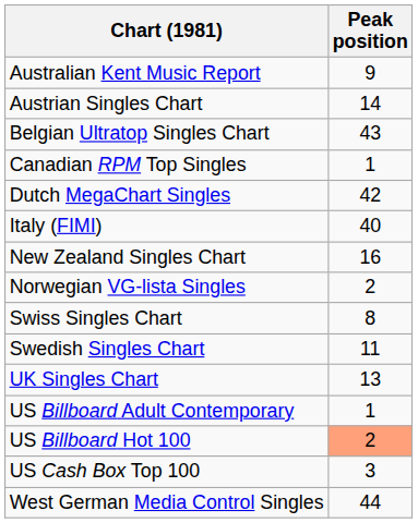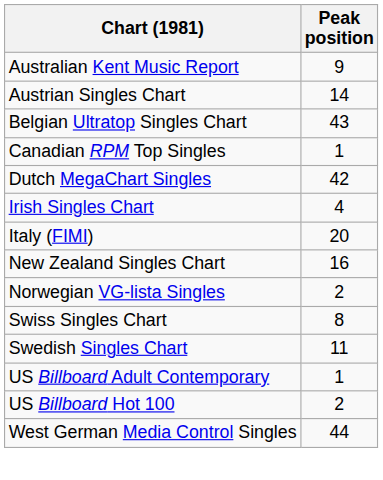 <table class="wikitable sortable">
 <tr>
 <th>Chart (1981)</th>
 <th>Peak<br>position</th>
 </tr>
 <tr>
 <td>Australian <a href='#'>Kent Music Report</a></td>
 <td style="text-align:center;">9</td>
 </tr>
 <tr>
 <td>Austrian Singles Chart</td>
 <td style="text-align:center;">14</td>
 </tr>
 <tr>
 <td>Belgian <a href='#'>Ultratop</a> Singles Chart</td>
 <td style="text-align:center;">43</td>
 </tr>
 <tr>
 <td>Canadian <em><a href='#'>RPM</a></em> Top Singles</td>
 <td style="text-align:center;">1</td>
 </tr>
 <tr>
 <td>Dutch <a href='#'>MegaChart Singles</a></td>
 <td style="text-align:center;">42</td>
 </tr>
 <tr>
+<td><a href='#'>Irish Singles Chart</a></td>
+<td style="text-align:center;">4</td>
+</tr>
+<tr>
 <td>Italy (<a href='#'>FIMI</a>)</td>
-<td style="text-align:center;">40</td>
+<td style="text-align:center;">20</td>
 </tr>
 <tr>
 <td>New Zealand Singles Chart</td>
 <td style="text-align:center;">16</td>
 </tr>
 <tr>
 <td>Norwegian <a href='#'>VG-lista Singles</a></td>
 <td style="text-align:center;">2</td>
 </tr>
 <tr>
 <td>Swiss Singles Chart</td>
 <td style="text-align:center;">8</td>
 </tr>
 <tr>
 <td>Swedish <a href='#'>Singles Chart</a></td>
 <td style="text-align:center;">11</td>
 </tr>
 <tr>
-<td><a href='#'>UK Singles Chart</a></td>
-<td style="text-align:center;">13</td>
-</tr>
-<tr>
 <td>US <a href='#'><em>Billboard</em> Adult Contemporary</a></td>
 <td style="text-align:center;">1</td>
 </tr>
 <tr>
 <td>US <a href='#'><em>Billboard</em> Hot 100</a></td>
-<td style="background: lightsalmon; text-align:center;">2</td>
-</tr>
-<tr>
-<td>US <em>Cash Box</em> Top 100</td>
-<td style="text-align:center;">3</td>
+<td style="text-align:center;">2</td>
 </tr>
 <tr>
 <td>West German <a href='#'>Media Control</a> Singles</td>
 <td style="text-align:center;">44</td>
 </tr>
 </table>
